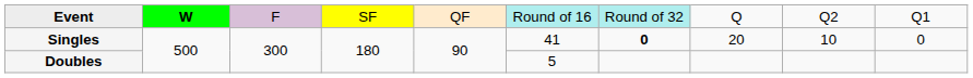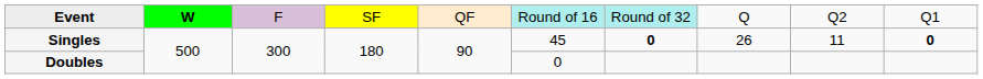 <table class=wikitable style=font-size:90%;text-align:center>
 <tr>
 <td style="width:130px; background:#ededed;"><strong>Event</strong></td>
 <td style="width:80px; background:lime;"><strong>W</strong></td>
 <td style="width:85px; background:thistle;">F</td>
 <td style="width:85px; background:#ff0;">SF</td>
 <td style="width:85px; background:#ffebcd;">QF</td>
 <td style="width:85px; background:#afeeee;">Round of 16</td>
 <td style="width:85px; background:#afeeee;">Round of 32</td>
 <td width=85>Q</td>
 <td width=85>Q2</td>
 <td width=85>Q1</td>
 </tr>
 <tr>
 <th style="background:#f5f5f5;">Singles</th>
 <td rowspan=2>500</td>
 <td rowspan=2>300</td>
 <td rowspan=2>180</td>
 <td rowspan=2>90</td>
-<td>41</td>
+<td>45</td>
 <td><strong>0</strong></td>
-<td>20</td>
-<td>10</td>
-<td>0</td>
+<td>26</td>
+<td>11</td>
+<td><strong>0</strong></td>
 </tr>
 <tr>
 <th style="background:#f5f5f5;">Doubles</th>
-<td>5</td>
+<td>0</td>
 <td></td>
 <td></td>
 <td></td>
 <td></td>
 </tr>
 </table>
